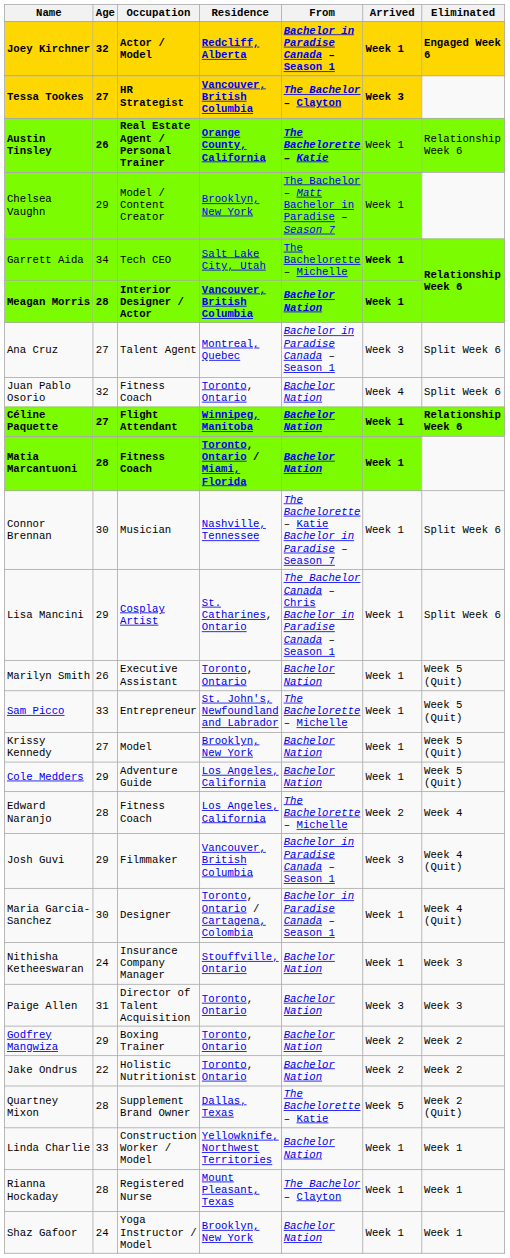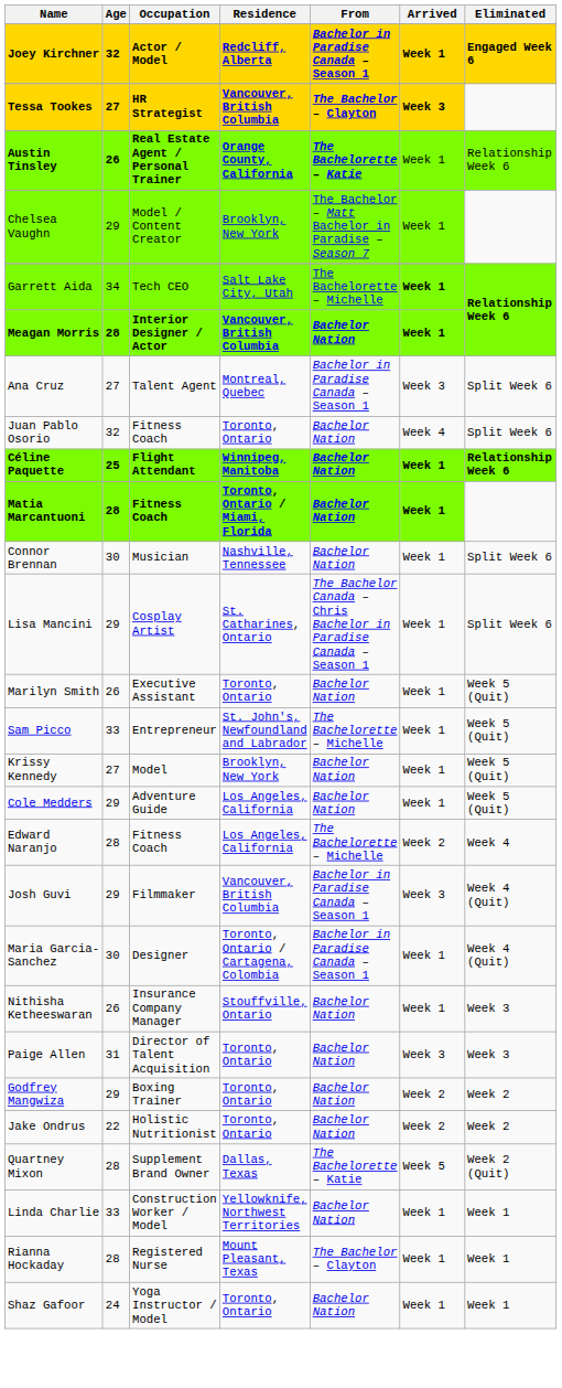 <table class="wikitable sortable" style="text-align:left; ">
 <tr>
 <th width="130">Name</th>
 <th width="5">Age</th>
 <th>Occupation</th>
 <th>Residence</th>
 <th>From</th>
 <th width="100">Arrived</th>
 <th width="100">Eliminated</th>
 </tr>
 <tr>
 </tr>
 <tr style="font-weight:bold;background:gold;">
 <td>Joey Kirchner</td>
 <td>32</td>
 <td>Actor / Model</td>
 <td><a href='#'>Redcliff, Alberta</a></td>
 <td><em><a href='#'>Bachelor in Paradise Canada</a></em> – <a href='#'>Season 1</a></td>
 <td>Week 1</td>
 <td rowspan="2">Engaged Week 6</td>
 </tr>
 <tr>
 </tr>
 <tr style="font-weight:bold;background:gold;">
 <td>Tessa Tookes</td>
 <td>27</td>
 <td>HR Strategist</td>
 <td><a href='#'>Vancouver, British Columbia</a></td>
 <td><em><a href='#'>The Bachelor</a></em> – <a href='#'>Clayton</a></td>
 <td>Week 3</td>
 </tr>
 <tr>
 </tr>
 <tr bgcolor="#7CFC00">
 <td><strong>Austin Tinsley</strong></td>
 <td><strong>26</strong></td>
 <td><strong>Real Estate Agent / Personal Trainer</strong></td>
 <td><strong><a href='#'>Orange County, California</a></strong></td>
 <td><strong><em><a href='#'>The Bachelorette</a><em> – <a href='#'>Katie</a><strong></td>
 <td></strong>Week 1<strong></td>
 <td rowspan="2"></strong>Relationship Week 6<strong></td>
 </tr>
 <tr>
 </tr>
 <tr bgcolor="#7CFC00">
 <td></strong>Chelsea Vaughn<strong></td>
 <td></strong>29<strong></td>
 <td></strong>Model / Content Creator<strong></td>
 <td><a href='#'></strong>Brooklyn, New York<strong></a></td>
 <td></strong><a href='#'></em>The Bachelor<em></a> – <a href='#'>Matt</a><br></em><a href='#'>Bachelor in Paradise</a><em> – <a href='#'>Season 7</a><strong></td>
 <td></strong>Week 1<strong></td>
 </tr>
 <tr>
 </tr>
 <tr bgcolor="#7CFC00">
 <td></strong>Garrett Aida<strong></td>
 <td></strong>34<strong></td>
 <td></strong>Tech CEO<strong></td>
 <td><a href='#'></strong>Salt Lake City, Utah<strong></a></td>
 <td></em></strong><a href='#'>The Bachelorette</a></em> – <a href='#'>Michelle</a></strong></td>
 <td><strong>Week 1</strong></td>
 <td rowspan="2"><strong>Relationship Week 6</strong></td>
 </tr>
 <tr bgcolor="#7CFC00">
 <td><strong>Meagan Morris</strong></td>
 <td><strong>28</strong></td>
 <td><strong>Interior Designer / Actor</strong></td>
 <td><a href='#'><strong>Vancouver, British Columbia</strong></a></td>
 <td><strong><em><a href='#'>Bachelor Nation</a></em></strong></td>
 <td><strong>Week 1</strong></td>
 </tr>
 <tr>
 <td>Ana Cruz</td>
 <td>27</td>
 <td>Talent Agent</td>
 <td><a href='#'>Montreal, Quebec</a></td>
 <td><em><a href='#'>Bachelor in Paradise Canada</a></em> – <a href='#'>Season 1</a></td>
 <td>Week 3</td>
 <td>Split Week 6</td>
 </tr>
 <tr>
 <td>Juan Pablo Osorio</td>
 <td>32</td>
 <td>Fitness Coach</td>
 <td><a href='#'>Toronto</a>, <a href='#'>Ontario</a></td>
 <td><em><a href='#'>Bachelor Nation</a></em></td>
 <td>Week 4</td>
 <td>Split Week 6</td>
 </tr>
 <tr bgcolor="#7CFC00">
 <td><strong>Céline Paquette</strong></td>
-<td><strong>27</strong></td>
+<td><strong>25</strong></td>
 <td><strong>Flight Attendant</strong></td>
 <td><strong><a href='#'>Winnipeg, Manitoba</a></strong></td>
 <td><strong><em><a href='#'>Bachelor Nation</a></em></strong></td>
 <td><strong>Week 1</strong></td>
 <td rowspan="2"><strong>Relationship Week 6</strong></td>
 </tr>
 <tr>
 </tr>
 <tr bgcolor="#7CFC00">
 <td><strong>Matia Marcantuoni</strong></td>
 <td><strong>28</strong></td>
 <td><strong>Fitness Coach</strong></td>
 <td><strong><a href='#'>Toronto</a>, <a href='#'>Ontario</a> / <a href='#'>Miami, Florida</a></strong></td>
 <td><strong><em><a href='#'>Bachelor Nation</a></em></strong></td>
 <td><strong>Week 1</strong></td>
 </tr>
 <tr>
 <td>Connor Brennan</td>
 <td>30</td>
 <td>Musician</td>
 <td><a href='#'>Nashville, Tennessee</a></td>
-<td><em><a href='#'>The Bachelorette</a></em> – <a href='#'>Katie</a><br><em><a href='#'>Bachelor in Paradise</a></em> – <a href='#'>Season 7</a></td>
+<td><em><a href='#'>Bachelor Nation</a></em></td>
 <td>Week 1</td>
 <td>Split Week 6</td>
 </tr>
 <tr>
 <td>Lisa Mancini</td>
 <td>29</td>
 <td><a href='#'>Cosplay Artist</a></td>
 <td><a href='#'>St. Catharines</a>, <a href='#'>Ontario</a></td>
 <td><a href='#'><em>The Bachelor Canada</em></a> – <a href='#'>Chris</a><br><em><a href='#'>Bachelor in Paradise Canada</a></em> – <a href='#'>Season 1</a></td>
 <td>Week 1</td>
 <td>Split Week 6</td>
 </tr>
 <tr>
 <td>Marilyn Smith</td>
 <td>26</td>
 <td>Executive Assistant</td>
 <td><a href='#'>Toronto</a>, <a href='#'>Ontario</a></td>
 <td><em><a href='#'>Bachelor Nation</a></em></td>
 <td>Week 1</td>
 <td>Week 5 (Quit)</td>
 </tr>
 <tr>
 <td><a href='#'>Sam Picco</a></td>
 <td>33</td>
 <td>Entrepreneur</td>
 <td><a href='#'>St. John's, Newfoundland and Labrador</a></td>
 <td><em><a href='#'>The Bachelorette</a></em> – <a href='#'>Michelle</a></td>
 <td>Week 1</td>
 <td>Week 5 (Quit)</td>
 </tr>
 <tr>
 <td>Krissy Kennedy</td>
 <td>27</td>
 <td>Model</td>
 <td><a href='#'>Brooklyn, New York</a></td>
 <td><em><a href='#'>Bachelor Nation</a></em></td>
 <td>Week 1</td>
 <td>Week 5 (Quit)</td>
 </tr>
 <tr>
 <td><a href='#'>Cole Medders</a></td>
 <td>29</td>
 <td>Adventure Guide</td>
 <td><a href='#'>Los Angeles, California</a></td>
 <td><em><a href='#'>Bachelor Nation</a></em></td>
 <td>Week 1</td>
 <td>Week 5 (Quit)</td>
 </tr>
 <tr>
 <td>Edward Naranjo</td>
 <td>28</td>
 <td>Fitness Coach</td>
 <td><a href='#'>Los Angeles, California</a></td>
 <td><em><a href='#'>The Bachelorette</a></em> – <a href='#'>Michelle</a></td>
 <td>Week 2</td>
 <td>Week 4</td>
 </tr>
 <tr>
 <td>Josh Guvi</td>
 <td>29</td>
 <td>Filmmaker</td>
 <td><a href='#'>Vancouver, British Columbia</a></td>
 <td><em><a href='#'>Bachelor in Paradise Canada</a></em> – <a href='#'>Season 1</a></td>
 <td>Week 3</td>
 <td>Week 4 (Quit)</td>
 </tr>
 <tr>
 <td>Maria Garcia-Sanchez</td>
 <td>30</td>
 <td>Designer</td>
 <td><a href='#'>Toronto</a>, <a href='#'>Ontario</a> / <a href='#'>Cartagena, Colombia</a></td>
 <td><em><a href='#'>Bachelor in Paradise Canada</a></em> – <a href='#'>Season 1</a></td>
 <td>Week 1</td>
 <td>Week 4 (Quit)</td>
 </tr>
 <tr>
 <td>Nithisha Ketheeswaran</td>
-<td>24</td>
+<td>26</td>
 <td>Insurance Company Manager</td>
 <td><a href='#'>Stouffville, Ontario</a></td>
 <td><em><a href='#'>Bachelor Nation</a></em></td>
 <td>Week 1</td>
 <td>Week 3</td>
 </tr>
 <tr>
 <td>Paige Allen</td>
 <td>31</td>
 <td>Director of Talent Acquisition</td>
 <td><a href='#'>Toronto</a>, <a href='#'>Ontario</a></td>
 <td><em><a href='#'>Bachelor Nation</a></em></td>
 <td>Week 3</td>
 <td>Week 3</td>
 </tr>
 <tr>
 <td><a href='#'>Godfrey Mangwiza</a></td>
 <td>29</td>
 <td>Boxing Trainer</td>
 <td><a href='#'>Toronto</a>, <a href='#'>Ontario</a></td>
 <td><em><a href='#'>Bachelor Nation</a></em></td>
 <td>Week 2</td>
 <td>Week 2</td>
 </tr>
 <tr>
 <td>Jake Ondrus</td>
 <td>22</td>
 <td>Holistic Nutritionist</td>
 <td><a href='#'>Toronto</a>, <a href='#'>Ontario</a></td>
 <td><em><a href='#'>Bachelor Nation</a></em></td>
 <td>Week 2</td>
 <td>Week 2</td>
 </tr>
 <tr>
 <td>Quartney Mixon</td>
 <td>28</td>
 <td>Supplement Brand Owner</td>
 <td><a href='#'>Dallas, Texas</a></td>
 <td><em><a href='#'>The Bachelorette</a></em> – <a href='#'>Katie</a></td>
 <td>Week 5</td>
 <td>Week 2 (Quit)</td>
 </tr>
 <tr>
 <td>Linda Charlie</td>
 <td>33</td>
 <td>Construction Worker / Model</td>
 <td><a href='#'>Yellowknife, Northwest Territories</a></td>
 <td><em><a href='#'>Bachelor Nation</a></em></td>
 <td>Week 1</td>
 <td>Week 1</td>
 </tr>
 <tr>
 <td>Rianna Hockaday</td>
 <td>28</td>
 <td>Registered Nurse</td>
 <td><a href='#'>Mount Pleasant, Texas</a></td>
 <td><em><a href='#'>The Bachelor</a></em> – <a href='#'>Clayton</a></td>
 <td>Week 1</td>
 <td>Week 1</td>
 </tr>
 <tr>
 <td>Shaz Gafoor</td>
 <td>24</td>
 <td>Yoga Instructor / Model</td>
-<td><a href='#'>Brooklyn, New York</a></td>
+<td><a href='#'>Toronto</a>, <a href='#'>Ontario</a></td>
 <td><em><a href='#'>Bachelor Nation</a></em></td>
 <td>Week 1</td>
 <td>Week 1</td>
 </tr>
 </table>
